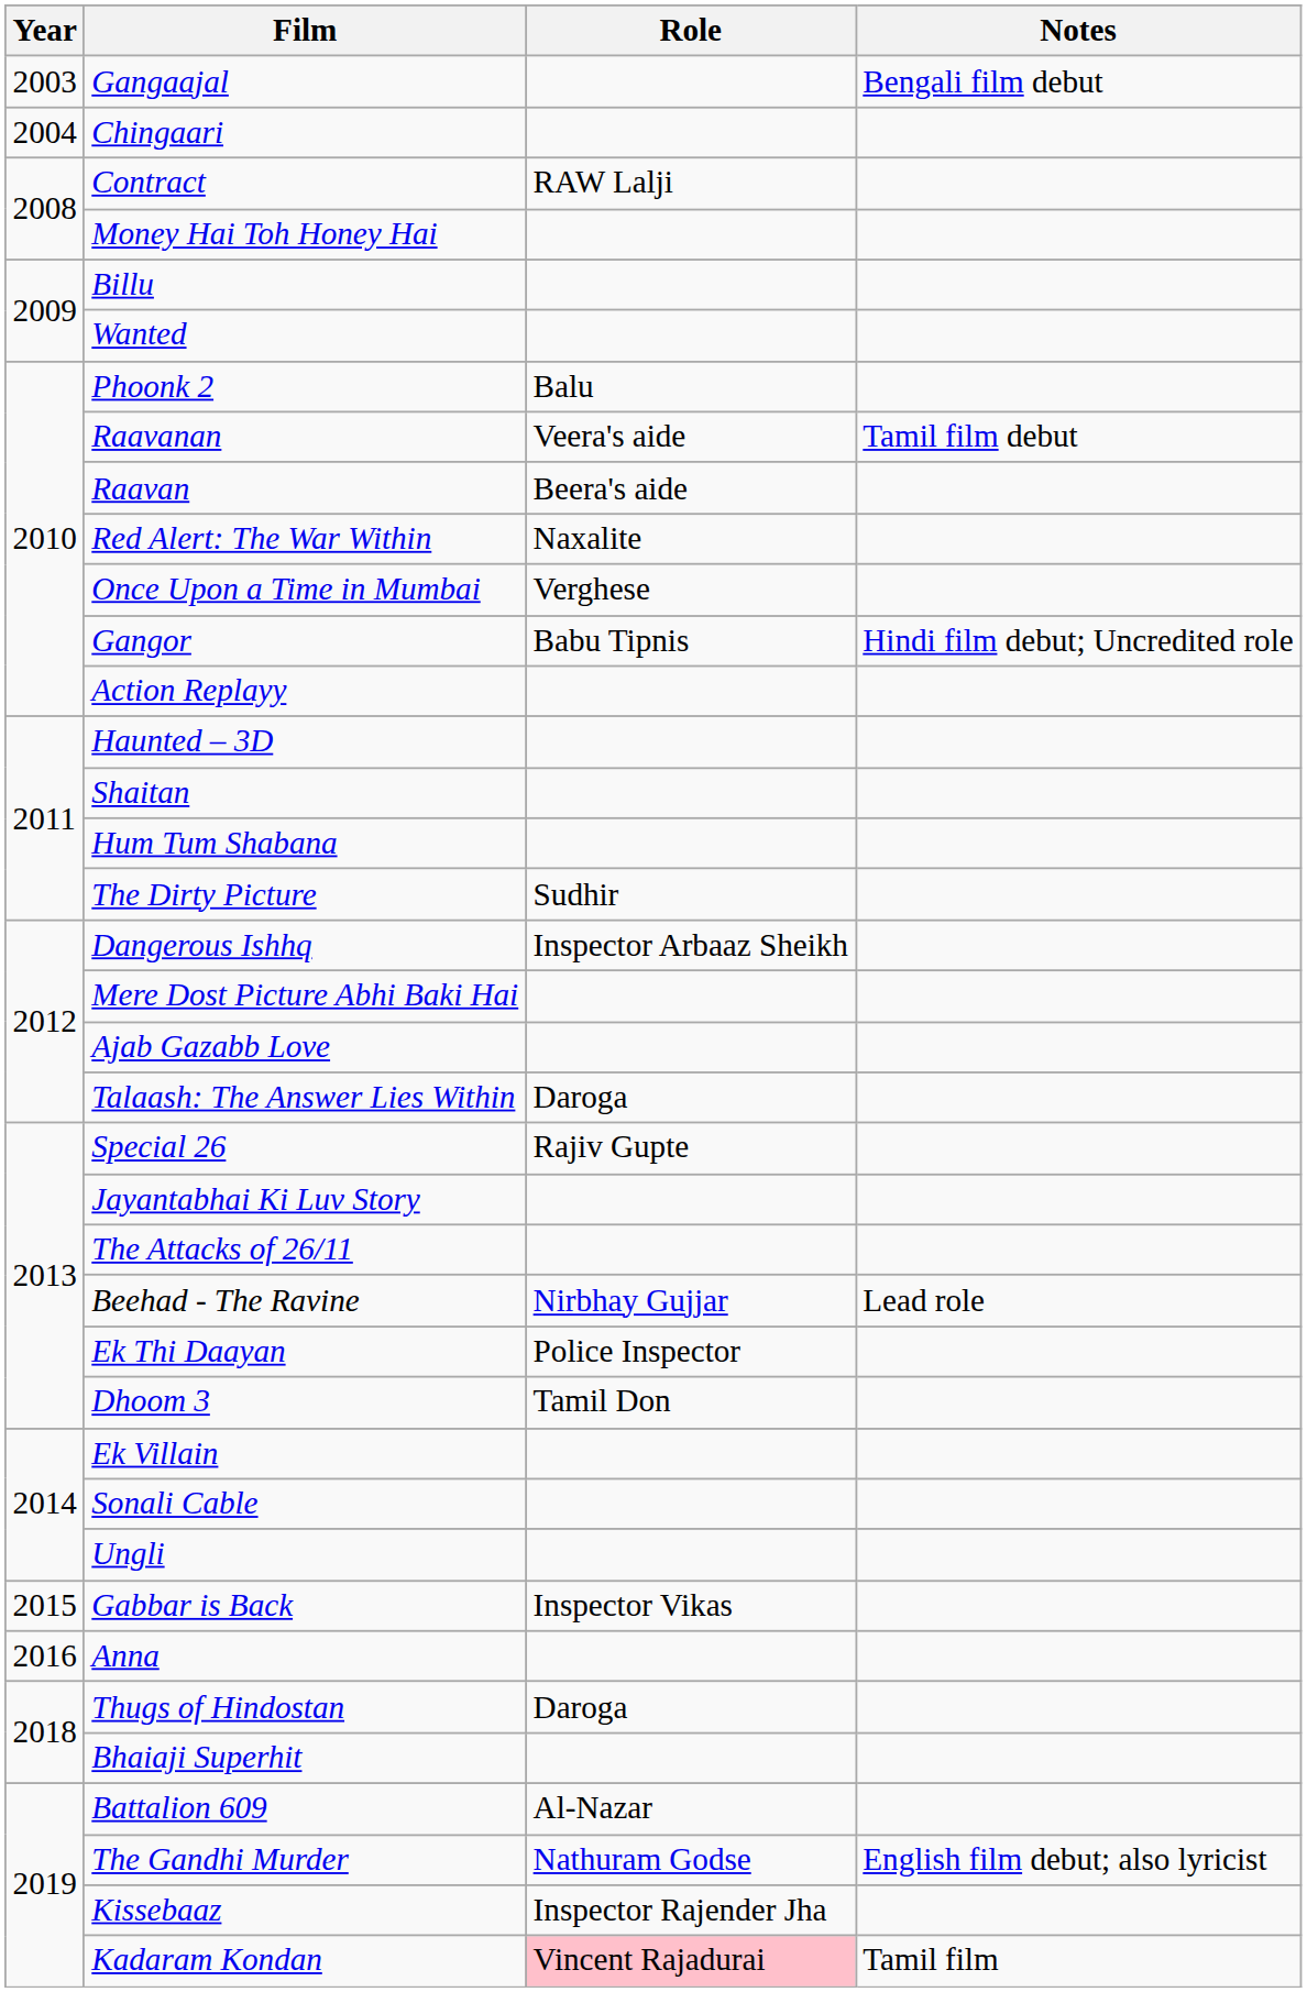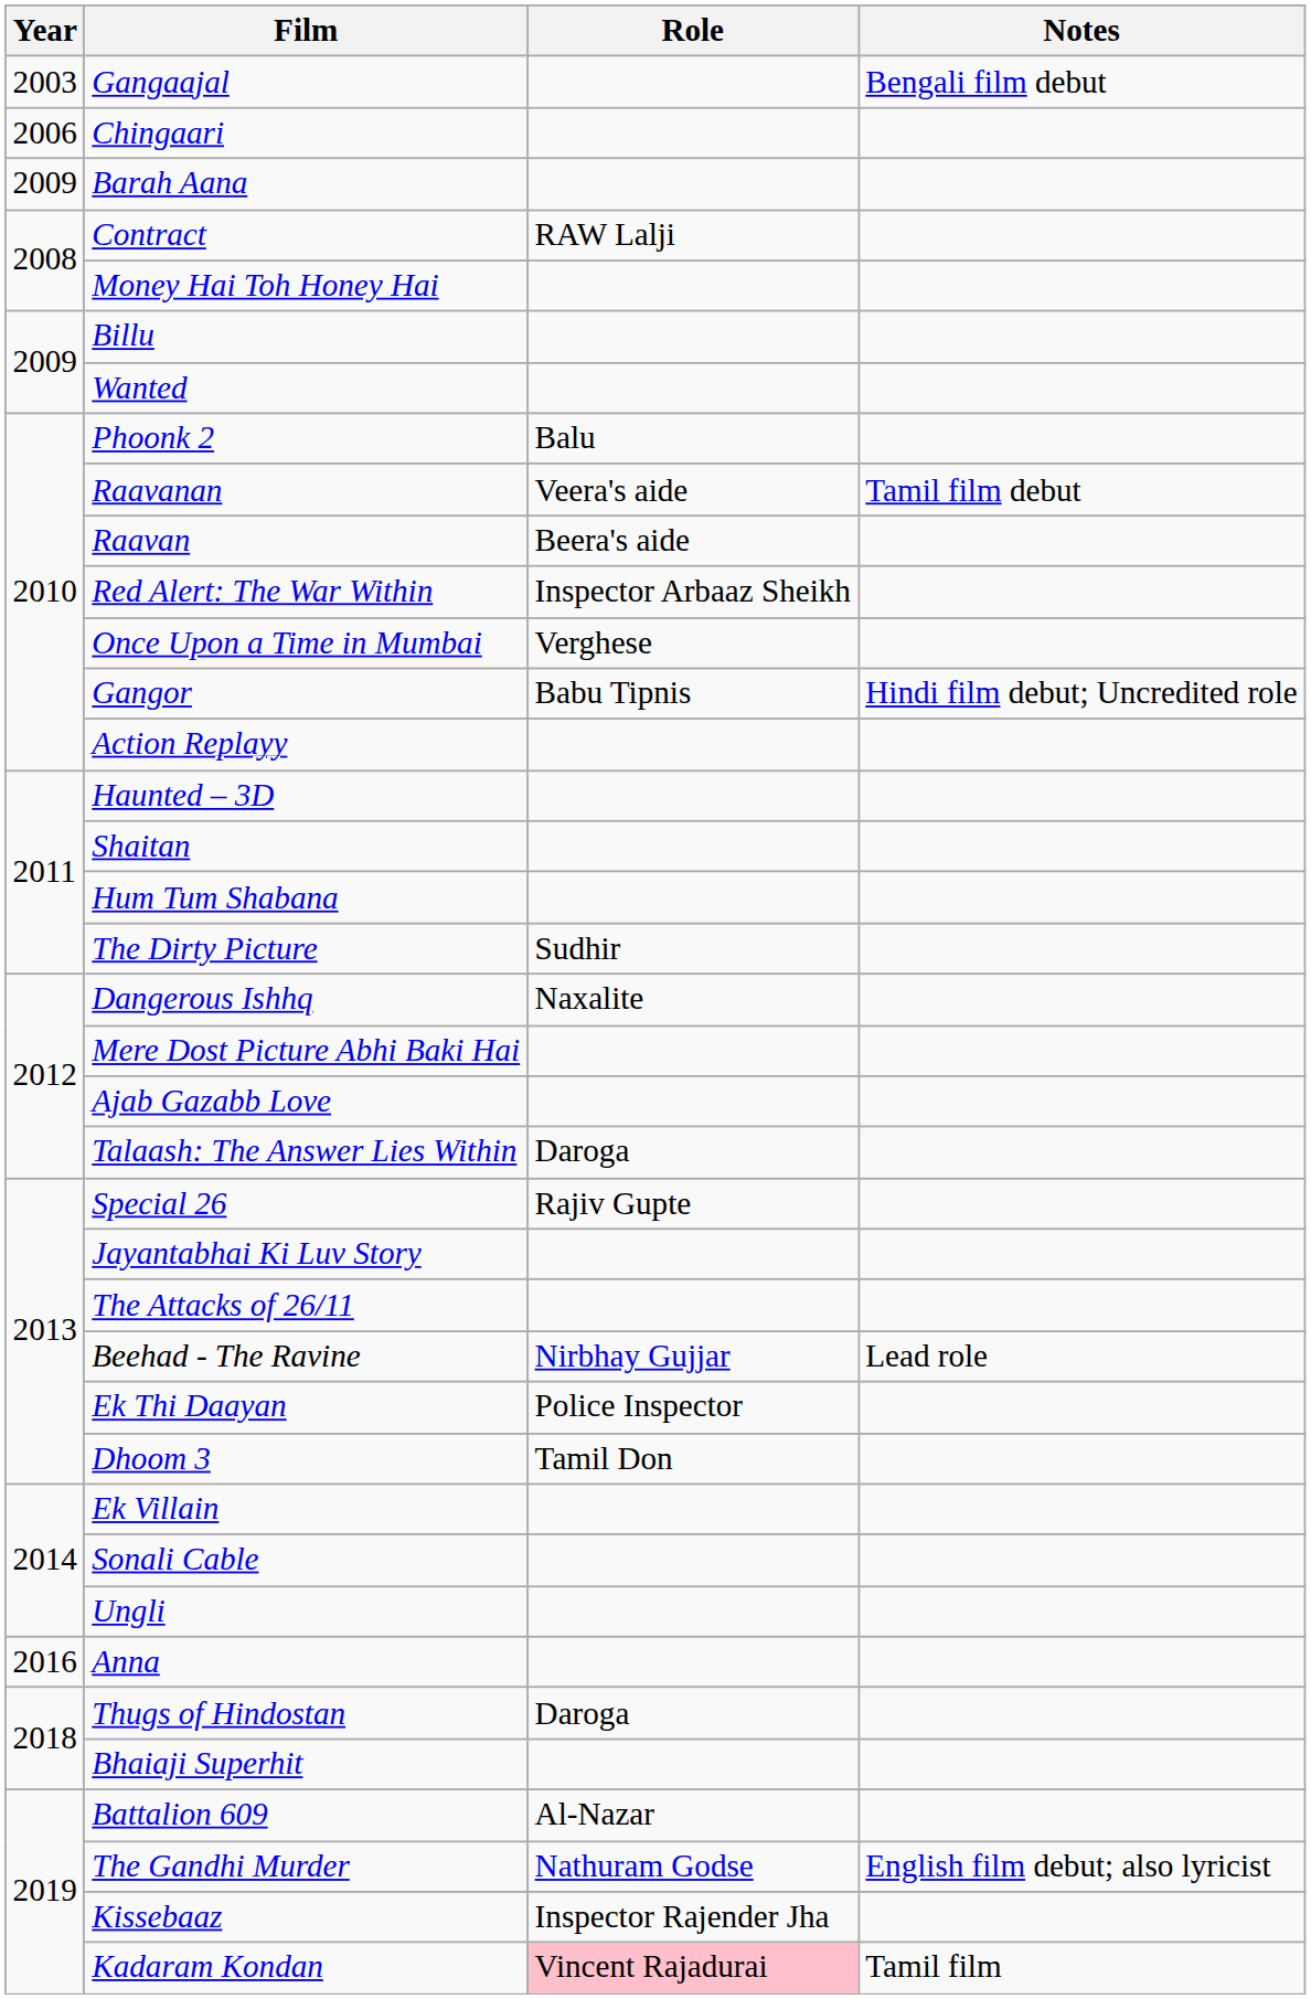 <table class="wikitable sortable">
 <tr>
 <th>Year</th>
 <th>Film</th>
 <th>Role</th>
 <th>Notes</th>
 </tr>
 <tr>
 <td>2003</td>
 <td><em><a href='#'>Gangaajal</a></em></td>
 <td></td>
 <td><a href='#'>Bengali film</a> debut</td>
 </tr>
 <tr>
-<td>2004</td>
+<td>2006</td>
 <td><em><a href='#'>Chingaari</a></em></td>
+<td></td>
+<td></td>
+</tr>
+<tr>
+<td>2009</td>
+<td><em><a href='#'>Barah Aana</a></em></td>
 <td></td>
 <td></td>
 </tr>
 <tr>
 <td rowspan="2">2008</td>
 <td><em><a href='#'>Contract</a></em></td>
 <td>RAW Lalji</td>
 <td></td>
 </tr>
 <tr>
 <td><em><a href='#'>Money Hai Toh Honey Hai</a></em></td>
 <td></td>
 <td></td>
 </tr>
 <tr>
 <td rowspan="2">2009</td>
 <td><em><a href='#'>Billu</a></em></td>
 <td></td>
 <td></td>
 </tr>
 <tr>
 <td><em><a href='#'>Wanted</a></em></td>
 <td></td>
 <td></td>
 </tr>
 <tr>
 <td rowspan="7">2010</td>
 <td><em><a href='#'>Phoonk 2</a></em></td>
 <td>Balu</td>
 <td></td>
 </tr>
 <tr>
 <td><em><a href='#'>Raavanan</a></em></td>
 <td>Veera's aide</td>
 <td><a href='#'>Tamil film</a> debut</td>
 </tr>
 <tr>
 <td><em><a href='#'>Raavan</a></em></td>
 <td>Beera's aide</td>
 <td></td>
 </tr>
 <tr>
 <td><em><a href='#'>Red Alert: The War Within</a></em></td>
-<td>Naxalite</td>
+<td>Inspector Arbaaz Sheikh</td>
 <td></td>
 </tr>
 <tr>
 <td><em><a href='#'>Once Upon a Time in Mumbai</a></em></td>
 <td>Verghese</td>
 <td></td>
 </tr>
 <tr>
 <td><em><a href='#'>Gangor</a></em></td>
 <td>Babu Tipnis</td>
 <td><a href='#'>Hindi film</a> debut; Uncredited role</td>
 </tr>
 <tr>
 <td><em><a href='#'>Action Replayy</a></em></td>
 <td></td>
 <td></td>
 </tr>
 <tr>
 <td rowspan="4">2011</td>
 <td><em><a href='#'>Haunted – 3D</a></em></td>
 <td></td>
 <td></td>
 </tr>
 <tr>
 <td><em><a href='#'>Shaitan</a></em></td>
 <td></td>
 <td></td>
 </tr>
 <tr>
 <td><em><a href='#'>Hum Tum Shabana</a></em></td>
 <td></td>
 <td></td>
 </tr>
 <tr>
 <td><em><a href='#'>The Dirty Picture</a></em></td>
 <td>Sudhir</td>
 <td></td>
 </tr>
 <tr>
 <td rowspan="4">2012</td>
 <td><em><a href='#'>Dangerous Ishhq</a></em></td>
-<td>Inspector Arbaaz Sheikh</td>
+<td>Naxalite</td>
 <td></td>
 </tr>
 <tr>
 <td><em><a href='#'>Mere Dost Picture Abhi Baki Hai</a></em></td>
 <td></td>
 <td></td>
 </tr>
 <tr>
 <td><em><a href='#'>Ajab Gazabb Love</a></em></td>
 <td></td>
 <td></td>
 </tr>
 <tr>
 <td><em><a href='#'>Talaash: The Answer Lies Within</a></em></td>
 <td>Daroga</td>
 <td></td>
 </tr>
 <tr>
 <td rowspan="6">2013</td>
 <td><em><a href='#'>Special 26</a></em></td>
 <td>Rajiv Gupte</td>
 <td></td>
 </tr>
 <tr>
 <td><em><a href='#'>Jayantabhai Ki Luv Story</a></em></td>
 <td></td>
 <td></td>
 </tr>
 <tr>
 <td><em><a href='#'>The Attacks of 26/11</a></em></td>
 <td></td>
 <td></td>
 </tr>
 <tr>
 <td><em>Beehad - The Ravine</em></td>
 <td><a href='#'>Nirbhay Gujjar</a></td>
 <td>Lead role</td>
 </tr>
 <tr>
 <td><em><a href='#'>Ek Thi Daayan</a></em></td>
 <td>Police Inspector</td>
 <td></td>
 </tr>
 <tr>
 <td><em><a href='#'>Dhoom 3</a></em></td>
 <td>Tamil Don</td>
 <td></td>
 </tr>
 <tr>
 <td rowspan="3">2014</td>
 <td><em><a href='#'>Ek Villain</a></em></td>
 <td></td>
 <td></td>
 </tr>
 <tr>
 <td><em><a href='#'>Sonali Cable</a></em></td>
 <td></td>
 <td></td>
 </tr>
 <tr>
 <td><em><a href='#'>Ungli</a></em></td>
 <td></td>
 <td></td>
 </tr>
 <tr>
-<td>2015</td>
-<td><em><a href='#'>Gabbar is Back</a></em></td>
-<td>Inspector Vikas</td>
-<td></td>
-</tr>
-<tr>
 <td>2016</td>
 <td><em><a href='#'>Anna</a></em></td>
 <td></td>
 <td></td>
 </tr>
 <tr>
 <td rowspan="2">2018</td>
 <td><em><a href='#'>Thugs of Hindostan</a></em></td>
 <td>Daroga</td>
 <td></td>
 </tr>
 <tr>
 <td><em><a href='#'>Bhaiaji Superhit</a></em></td>
 <td></td>
 <td></td>
 </tr>
 <tr>
 <td rowspan="4">2019</td>
 <td><em><a href='#'>Battalion 609</a></em></td>
 <td>Al-Nazar</td>
 <td></td>
 </tr>
 <tr>
 <td><em><a href='#'>The Gandhi Murder</a></em></td>
 <td><a href='#'>Nathuram Godse</a></td>
 <td><a href='#'>English film</a> debut; also lyricist</td>
 </tr>
 <tr>
 <td><em><a href='#'>Kissebaaz</a></em></td>
 <td>Inspector Rajender Jha</td>
 <td></td>
 </tr>
 <tr>
 <td><em><a href='#'>Kadaram Kondan</a></em></td>
 <td style="background: pink;">Vincent Rajadurai</td>
 <td>Tamil film</td>
 </tr>
 </table>
